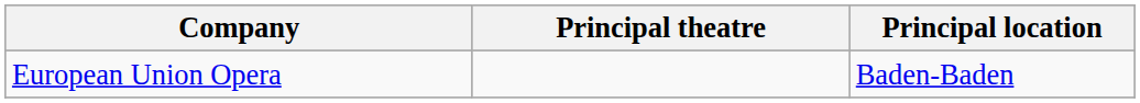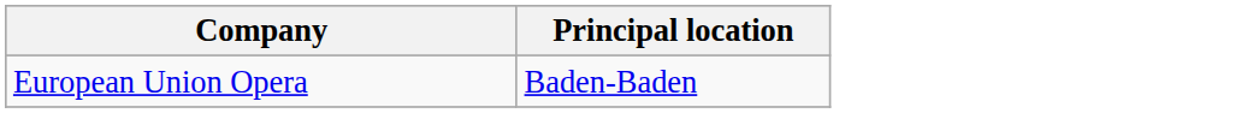 <table class="wikitable">
 <tr>
 <th width=250>Company</th>
-<th width=200>Principal theatre</th>
 <th width=150>Principal location</th>
 </tr>
 <tr>
 <td><a href='#'>European Union Opera</a></td>
-<td></td>
 <td><a href='#'>Baden-Baden</a></td>
 </tr>
 </table>
